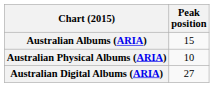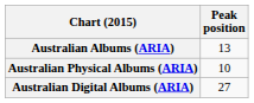 <table class="wikitable plainrowheaders">
 <tr>
 <th>Chart (2015)</th>
 <th>Peak<br>position</th>
 </tr>
 <tr>
 <th scope="row">Australian Albums (<a href='#'>ARIA</a>)</th>
-<td align=center>15</td>
+<td align=center>13</td>
 </tr>
 <tr>
 <th scope="row">Australian Physical Albums (<a href='#'>ARIA</a>)</th>
 <td align=center>10</td>
 </tr>
 <tr>
 <th scope="row">Australian Digital Albums (<a href='#'>ARIA</a>)</th>
 <td align=center>27</td>
 </tr>
 </table>
